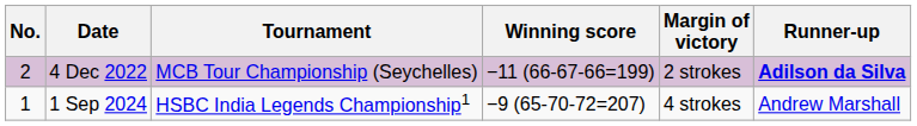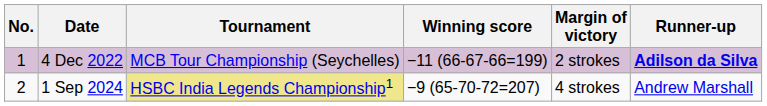 <table class="wikitable" style="font-size:95%;">
 <tr>
 <th>No.</th>
 <th>Date</th>
 <th>Tournament</th>
 <th>Winning score</th>
 <th>Margin of<br>victory</th>
 <th>Runner-up</th>
 </tr>
 <tr style="background:thistle;">
-<td align=center>2</td>
+<td align=center>1</td>
 <td align=right>4 Dec <a href='#'>2022</a></td>
 <td><a href='#'>MCB Tour Championship</a> (Seychelles)</td>
 <td>−11 (66-67-66=199)</td>
 <td>2 strokes</td>
 <td><strong> <a href='#'>Adilson da Silva</a></strong></td>
 </tr>
 <tr>
-<td align=center>1</td>
+<td align=center>2</td>
 <td align=right>1 Sep <a href='#'>2024</a></td>
-<td><a href='#'>HSBC India Legends Championship</a><sup>1</sup></td>
+<td style="background: khaki;"><a href='#'>HSBC India Legends Championship</a><sup>1</sup></td>
 <td>−9 (65-70-72=207)</td>
 <td>4 strokes</td>
 <td> <a href='#'>Andrew Marshall</a></td>
 </tr>
 </table>
